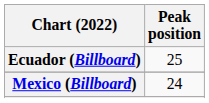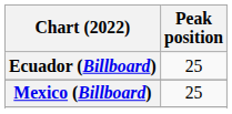 <table class="wikitable sortable plainrowheaders" style="text-align:center">
 <tr>
 <th scope="col">Chart (2022)</th>
 <th scope="col">Peak<br>position</th>
 </tr>
 <tr>
 <th scope="row">Ecuador (<em><a href='#'>Billboard</a></em>)</th>
 <td>25</td>
 </tr>
 <tr>
 </tr>
 <tr>
 <th scope="row"><a href='#'>Mexico</a> (<em><a href='#'>Billboard</a></em>)</th>
-<td>24</td>
+<td>25</td>
 </tr>
 <tr>
 </tr>
 <tr>
 </tr>
 <tr>
 </tr>
 </table>
